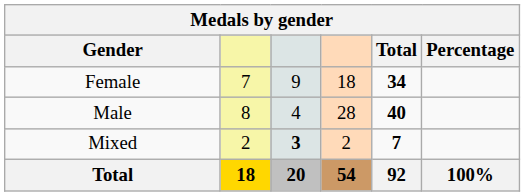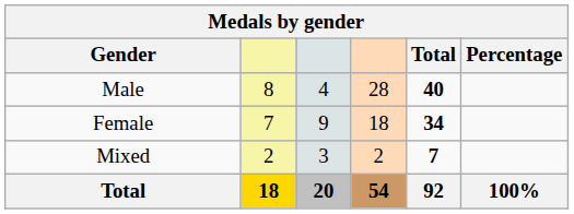 <table class="wikitable" style=font-size:85%;float:center;text-align:center>
 <tr>
 <th colspan=6><strong>Medals by gender</strong></th>
 </tr>
 <tr>
 <th width=150>Gender</th>
 <th scope="col" width=30 style="background:#F7F6A8;"></th>
 <th scope="col" width=30 style="background:#DCE5E5;"></th>
 <th scope="col" width=30 style="background:#FFDAB9;"></th>
 <th width=30>Total</th>
 <th width=30>Percentage</th>
 </tr>
 <tr>
+<td>Male</td>
+<td bgcolor=F7F6A8>8</td>
+<td bgcolor=DCE5E5>4</td>
+<td bgcolor=FFDAB9>28</td>
+<td><strong>40</strong></td>
+<td></td>
+</tr>
+<tr>
 <td>Female</td>
 <td bgcolor=F7F6A8>7</td>
 <td bgcolor=DCE5E5>9</td>
 <td bgcolor=FFDAB9>18</td>
 <td><strong>34</strong></td>
 <td></td>
 </tr>
 <tr>
-<td>Male</td>
-<td bgcolor=F7F6A8>8</td>
-<td bgcolor=DCE5E5>4</td>
-<td bgcolor=FFDAB9>28</td>
-<td><strong>40</strong></td>
-<td></td>
-</tr>
-<tr>
 <td>Mixed</td>
 <td bgcolor=F7F6A8>2</td>
-<td bgcolor=DCE5E5><strong>3</strong></td>
+<td bgcolor=DCE5E5>3</td>
 <td bgcolor=FFDAB9>2</td>
 <td><strong>7</strong></td>
 <td></td>
 </tr>
 <tr>
 <th>Total</th>
 <th style=background:gold>18</th>
 <th style=background:silver>20</th>
 <th style=background:#c96>54</th>
 <th>92</th>
 <th>100%</th>
 </tr>
 </table>
